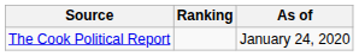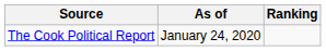 <table class="wikitable">
 <tr>
 <th>Source</th>
+<th>As of</th>
 <th>Ranking</th>
-<th>As of</th>
 </tr>
 <tr>
 <td><a href='#'>The Cook Political Report</a></td>
+<td>January 24, 2020</td>
 <td></td>
-<td>January 24, 2020</td>
 </tr>
 </table>
